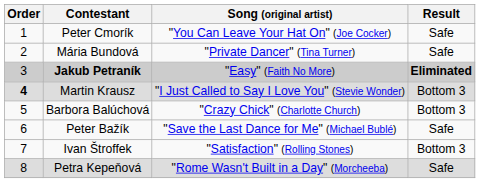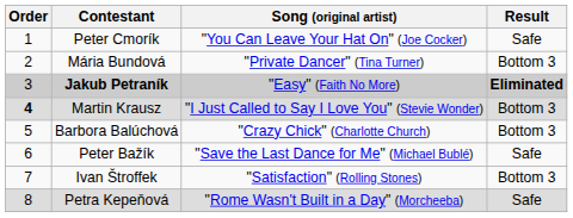 <table class="wikitable plainrowheaders" style="text-align:center;">
 <tr>
 <th scope="col">Order</th>
 <th scope="col">Contestant</th>
 <th scope="col">Song <small>(original artist)</small></th>
 <th scope="col">Result</th>
 </tr>
 <tr>
 <td>1</td>
 <td>Peter Cmorík</td>
 <td>"<a href='#'>You Can Leave Your Hat On</a>" <small>(<a href='#'>Joe Cocker</a>)</small></td>
 <td>Safe</td>
 </tr>
 <tr>
 <td>2</td>
 <td>Mária Bundová</td>
 <td>"<a href='#'>Private Dancer</a>" <small>(<a href='#'>Tina Turner</a>)</small></td>
-<td>Safe</td>
+<td>Bottom 3</td>
 </tr>
 <tr style="background:#ccc;">
 <td>3</td>
 <td><strong>Jakub Petraník</strong></td>
 <td>"<a href='#'>Easy</a>" <small>(<a href='#'>Faith No More</a>)</small></td>
 <td><strong>Eliminated</strong></td>
 </tr>
 <tr style="background:#ddd;">
 <td><strong>4</strong></td>
 <td>Martin Krausz</td>
 <td>"<a href='#'>I Just Called to Say I Love You</a>" <small>(<a href='#'>Stevie Wonder</a>)</small></td>
 <td>Bottom 3</td>
 </tr>
 <tr>
 <td>5</td>
 <td>Barbora Balúchová</td>
 <td>"<a href='#'>Crazy Chick</a>" <small>(<a href='#'>Charlotte Church</a>)</small></td>
 <td>Bottom 3</td>
 </tr>
 <tr>
 <td>6</td>
 <td>Peter Bažík</td>
 <td>"<a href='#'>Save the Last Dance for Me</a>" <small>(<a href='#'>Michael Bublé</a>)</small></td>
 <td>Safe</td>
 </tr>
 <tr>
 <td>7</td>
 <td>Ivan Štroffek</td>
 <td>"<a href='#'>Satisfaction</a>" <small>(<a href='#'>Rolling Stones</a>)</small></td>
 <td>Bottom 3</td>
 </tr>
 <tr style="background:#ddd;">
 <td>8</td>
 <td>Petra Kepeňová</td>
 <td>"<a href='#'>Rome Wasn't Built in a Day</a>" <small>(<a href='#'>Morcheeba</a>)</small></td>
 <td>Safe</td>
 </tr>
 </table>
